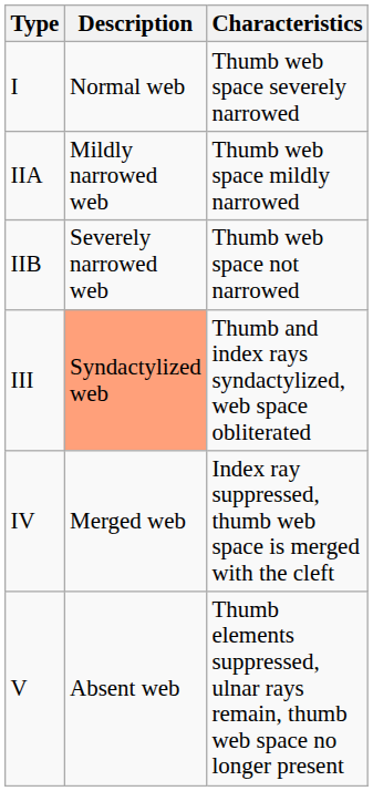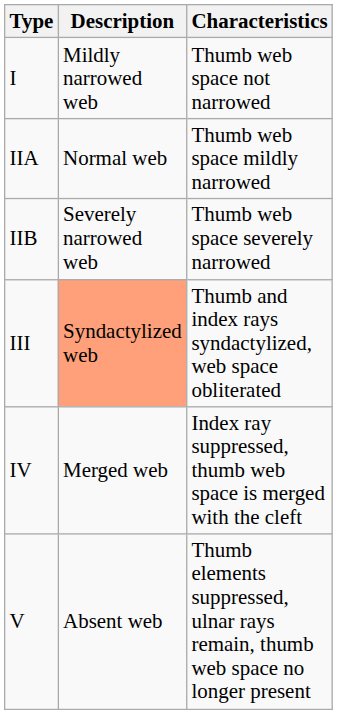 <table class="wikitable" width="40%">
 <tr>
 <th>Type</th>
 <th>Description</th>
 <th>Characteristics</th>
 </tr>
 <tr>
 <td>I</td>
-<td>Normal web</td>
-<td>Thumb web space severely narrowed</td>
+<td>Mildly narrowed web</td>
+<td>Thumb web space not narrowed</td>
 </tr>
 <tr>
 <td>IIA</td>
-<td>Mildly narrowed web</td>
+<td>Normal web</td>
 <td>Thumb web space mildly narrowed</td>
 </tr>
 <tr>
 <td>IIB</td>
 <td>Severely narrowed web</td>
-<td>Thumb web space not narrowed</td>
+<td>Thumb web space severely narrowed</td>
 </tr>
 <tr>
 <td>III</td>
 <td style="background: lightsalmon;">Syndactylized web</td>
 <td>Thumb and index rays syndactylized, web space obliterated</td>
 </tr>
 <tr>
 <td>IV</td>
 <td>Merged web</td>
 <td>Index ray suppressed, thumb web space is merged with the cleft</td>
 </tr>
 <tr>
 <td>V</td>
 <td>Absent web</td>
 <td>Thumb elements suppressed, ulnar rays remain, thumb web space no longer present</td>
 </tr>
 </table>
